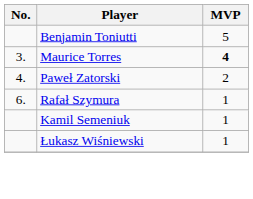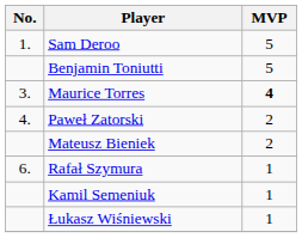 <table class="wikitable sortable">
 <tr>
 <th style="width:2em">No.</th>
 <th style="width:12em">Player</th>
 <th style="width:3em">MVP</th>
+</tr>
+<tr>
+<td align=center>1.</td>
+<td><a href='#'>Sam Deroo</a></td>
+<td align=center>5</td>
 </tr>
 <tr>
 <td align=center></td>
 <td><a href='#'>Benjamin Toniutti</a></td>
 <td align=center>5</td>
 </tr>
 <tr>
 <td align=center>3.</td>
 <td><a href='#'>Maurice Torres</a></td>
 <td align=center><strong>4</strong></td>
 </tr>
 <tr>
 <td align=center>4.</td>
 <td><a href='#'>Paweł Zatorski</a></td>
+<td align=center>2</td>
+</tr>
+<tr>
+<td align=center></td>
+<td><a href='#'>Mateusz Bieniek</a></td>
 <td align=center>2</td>
 </tr>
 <tr>
 <td align=center>6.</td>
 <td><a href='#'>Rafał Szymura</a></td>
 <td align=center>1</td>
 </tr>
 <tr>
 <td align=center></td>
 <td><a href='#'>Kamil Semeniuk</a></td>
 <td align=center>1</td>
 </tr>
 <tr>
 <td align=center></td>
 <td><a href='#'>Łukasz Wiśniewski</a></td>
 <td align=center>1</td>
 </tr>
 <tr>
 </tr>
 </table>
